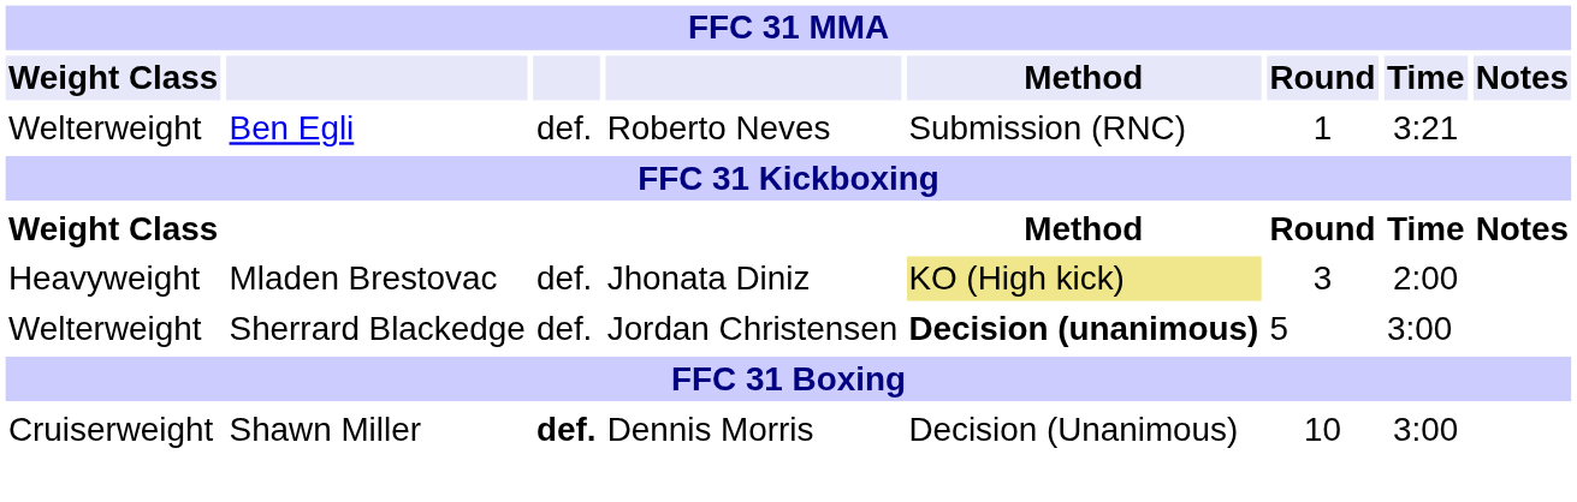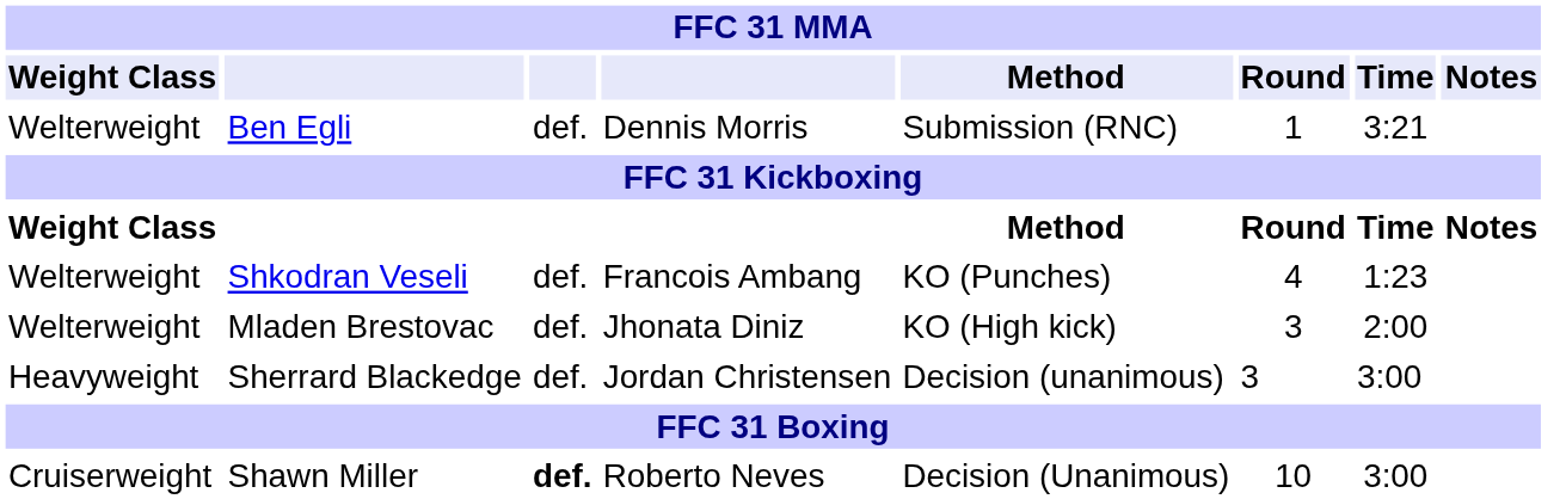 <table class="toccolours" style="font-size: 75%;">
 <tr>
 <th colspan="8" style="background-color: #ccf; color: #000080; text-align: center;"><strong>FFC 31 MMA</strong></th>
 </tr>
 <tr>
 <th colspan="1" style="background-color: #E6E8FA; color: #000000; text-align: center;">Weight Class</th>
 <th colspan="1" style="background-color: #E6E8FA; color: #000000; text-align: center;"></th>
 <th colspan="1" style="background-color: #E6E8FA; color: #000000; text-align: center;"></th>
 <th colspan="1" style="background-color: #E6E8FA; color: #000000; text-align: center;"></th>
 <th colspan="1" style="background-color: #E6E8FA; color: #000000; text-align: center;">Method</th>
 <th colspan="1" style="background-color: #E6E8FA; color: #000000; text-align: center;">Round</th>
 <th colspan="1" style="background-color: #E6E8FA; color: #000000; text-align: center;">Time</th>
 <th colspan="1" style="background-color: #E6E8FA; color: #000000; text-align: center;">Notes</th>
 </tr>
 <tr>
 <td>Welterweight</td>
 <td><a href='#'>Ben Egli</a></td>
 <td>def.</td>
-<td>Roberto Neves</td>
+<td>Dennis Morris</td>
 <td>Submission (RNC)</td>
 <td align="center">1</td>
 <td align="center">3:21</td>
 <td></td>
 </tr>
 <tr>
 <th colspan="8" style="background-color: #ccf; color: #000080; text-align: center;"><strong>FFC 31 Kickboxing</strong></th>
 </tr>
 <tr>
 <th colspan="1">Weight Class</th>
 <th colspan="1"></th>
 <th colspan="1"></th>
 <th colspan="1"></th>
 <th colspan="1">Method</th>
 <th colspan="1">Round</th>
 <th colspan="1">Time</th>
 <th colspan="1">Notes</th>
 </tr>
 <tr>
-<td>Heavyweight</td>
+<td>Welterweight</td>
+<td><a href='#'>Shkodran Veseli</a></td>
+<td>def.</td>
+<td>Francois Ambang</td>
+<td>KO (Punches)</td>
+<td align="center">4</td>
+<td align="center">1:23</td>
+<td></td>
+</tr>
+<tr>
+<td>Welterweight</td>
 <td>Mladen Brestovac</td>
 <td>def.</td>
 <td>Jhonata Diniz</td>
-<td style="background: khaki;">KO (High kick)</td>
+<td>KO (High kick)</td>
 <td align="center">3</td>
 <td align="center">2:00</td>
 <td></td>
 </tr>
 <tr>
-<td>Welterweight</td>
+<td>Heavyweight</td>
 <td>Sherrard Blackedge</td>
 <td>def.</td>
 <td>Jordan Christensen</td>
-<td><strong>Decision (unanimous)</strong></td>
-<td>5</td>
+<td>Decision (unanimous)</td>
+<td>3</td>
 <td>3:00</td>
 <td></td>
 </tr>
 <tr>
 <th colspan="8" style="background-color: #ccf; color: #000080; text-align: center;"><strong>FFC 31 Boxing</strong></th>
 </tr>
 <tr>
 <td>Cruiserweight</td>
 <td>Shawn Miller</td>
 <td><strong>def.</strong></td>
-<td>Dennis Morris</td>
+<td>Roberto Neves</td>
 <td>Decision (Unanimous)</td>
 <td align="center">10</td>
 <td align="center">3:00</td>
 <td></td>
 </tr>
 </table>
